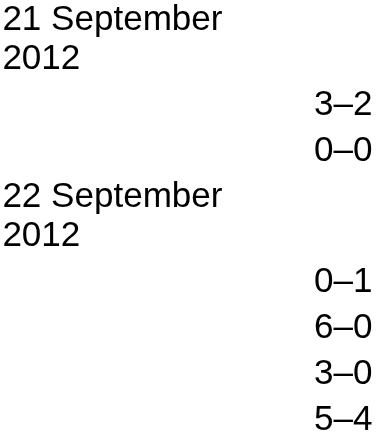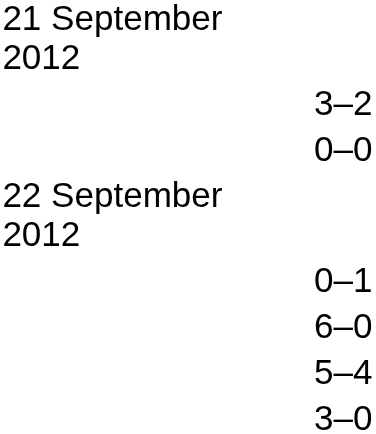 <table style="width:50%;" cellspacing="1">
 <tr>
 <th width=25%></th>
 <th width=10%></th>
 <th width=25%></th>
 </tr>
 <tr>
 <td>21 September 2012</td>
 </tr>
 <tr>
 <td align=right></td>
 <td align=center>3–2</td>
 <td></td>
 </tr>
 <tr>
 <td align=right></td>
 <td align=center>0–0</td>
 <td></td>
 </tr>
 <tr>
 <td>22 September 2012</td>
 </tr>
 <tr>
 <td align=right></td>
 <td align=center>0–1</td>
 <td></td>
 </tr>
 <tr>
 <td align=right></td>
 <td align=center>6–0</td>
 <td></td>
 </tr>
 <tr>
 <td align=right></td>
-<td align=center>3–0</td>
+<td align=center>5–4</td>
 <td></td>
 </tr>
 <tr>
 <td align=right></td>
-<td align=center>5–4</td>
+<td align=center>3–0</td>
 <td></td>
 </tr>
 </table>
